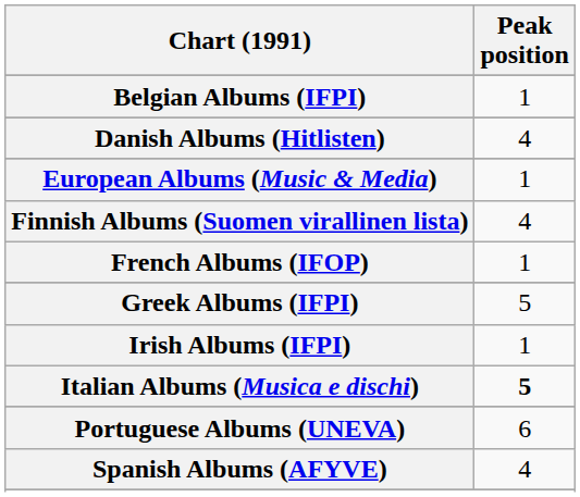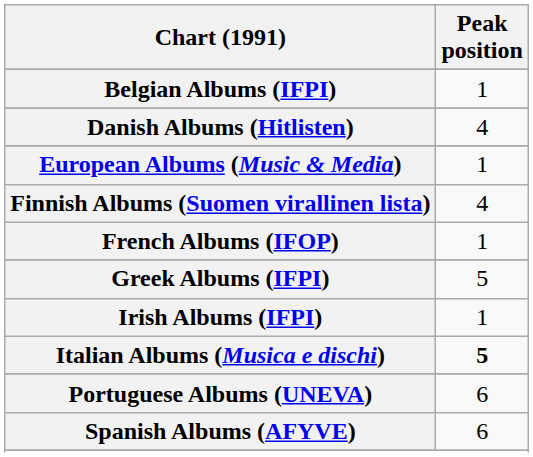 <table class="wikitable sortable plainrowheaders" style="text-align:center">
 <tr>
 <th scope="col">Chart (1991)</th>
 <th scope="col">Peak<br>position</th>
 </tr>
 <tr>
 </tr>
 <tr>
 </tr>
 <tr>
 <th scope="row">Belgian Albums (<a href='#'>IFPI</a>)</th>
 <td>1</td>
 </tr>
 <tr>
 </tr>
 <tr>
 <th scope="row">Danish Albums (<a href='#'>Hitlisten</a>)</th>
 <td>4</td>
 </tr>
 <tr>
 </tr>
 <tr>
 <th scope="row"><a href='#'>European Albums</a> (<em><a href='#'>Music & Media</a></em>)</th>
 <td>1</td>
 </tr>
 <tr>
 <th scope="row">Finnish Albums (<a href='#'>Suomen virallinen lista</a>)</th>
 <td>4</td>
 </tr>
 <tr>
 <th scope="row">French Albums (<a href='#'>IFOP</a>)</th>
 <td>1</td>
 </tr>
 <tr>
 </tr>
 <tr>
 <th scope="row">Greek Albums (<a href='#'>IFPI</a>)</th>
 <td>5</td>
 </tr>
 <tr>
 <th scope="row">Irish Albums (<a href='#'>IFPI</a>)</th>
 <td>1</td>
 </tr>
 <tr>
 <th scope="row">Italian Albums (<em><a href='#'>Musica e dischi</a></em>)</th>
 <td><strong>5</strong></td>
 </tr>
 <tr>
 </tr>
 <tr>
 </tr>
 <tr>
 <th scope="row">Portuguese Albums (<a href='#'>UNEVA</a>)</th>
 <td>6</td>
 </tr>
 <tr>
 <th scope="row">Spanish Albums (<a href='#'>AFYVE</a>)</th>
-<td>4</td>
+<td>6</td>
 </tr>
 <tr>
 </tr>
 <tr>
 </tr>
 <tr>
 </tr>
 <tr>
 </tr>
 </table>
